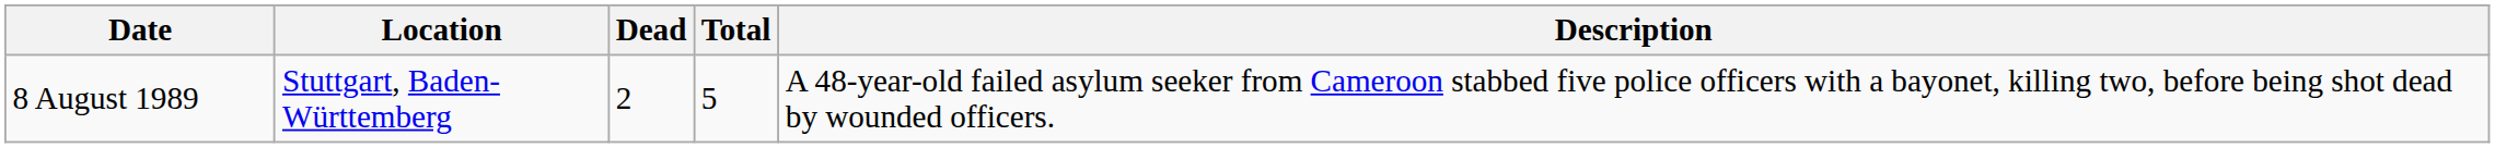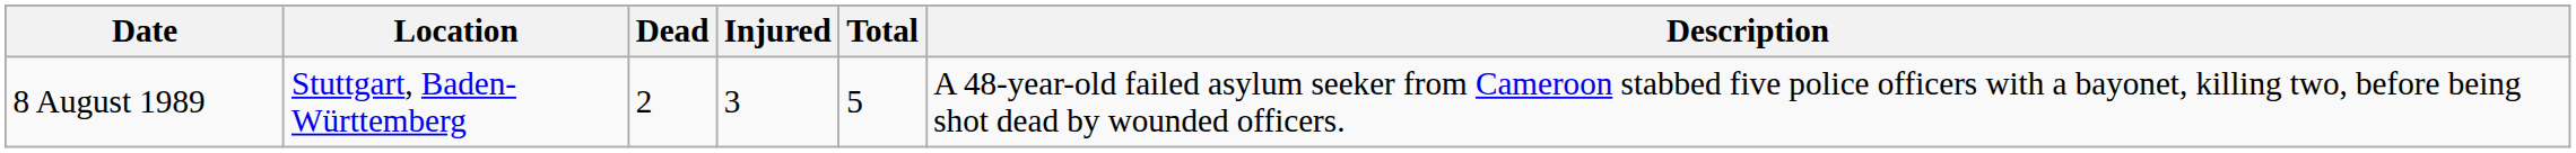 <table class="wikitable sortable">
 <tr>
 <th scope="col" style="width: 8rem;">Date</th>
 <th scope="col" style="width: 10rem;">Location</th>
 <th data-sort-type=number>Dead</th>
+<th data-sort-type=number>Injured</th>
 <th data-sort-type=number>Total</th>
 <th class=unsortable>Description</th>
 </tr>
 <tr>
 <td>8 August 1989</td>
 <td><a href='#'>Stuttgart</a>, <a href='#'>Baden-Württemberg</a></td>
 <td>2</td>
+<td>3</td>
 <td>5</td>
 <td>A 48-year-old failed asylum seeker from <a href='#'>Cameroon</a> stabbed five police officers with a bayonet, killing two, before being shot dead by wounded officers.</td>
 </tr>
 </table>
